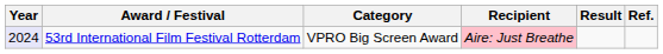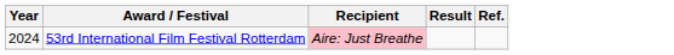 <table class="wikitable">
 <tr>
 <th>Year</th>
 <th>Award / Festival</th>
-<th>Category</th>
 <th>Recipient</th>
 <th>Result</th>
 <th>Ref.</th>
 </tr>
 <tr>
-<td style="background: lavender;">2024</td>
+<td>2024</td>
 <td><a href='#'>53rd International Film Festival Rotterdam</a></td>
-<td>VPRO Big Screen Award</td>
 <td style="background: pink;"><em>Aire: Just Breathe</em></td>
 <td></td>
 <td></td>
 </tr>
 </table>
